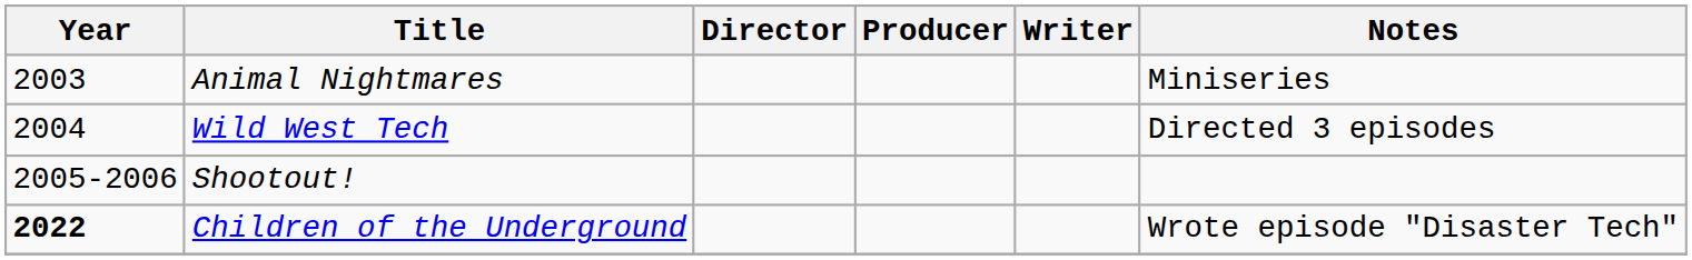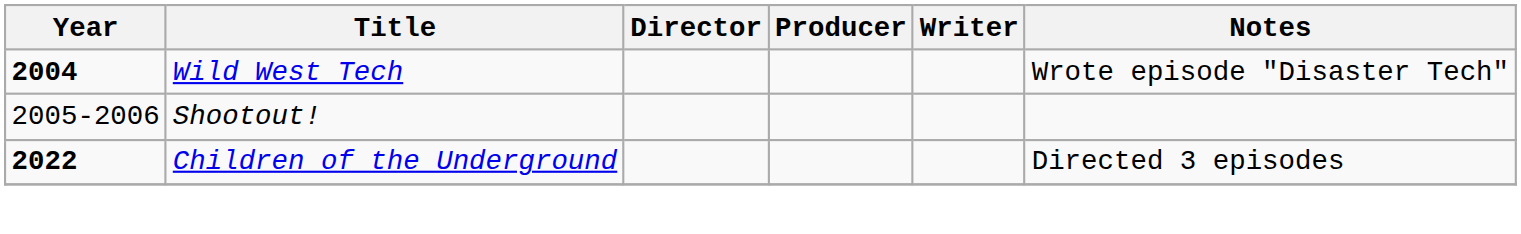 <table class="wikitable">
 <tr>
 <th>Year</th>
 <th>Title</th>
 <th>Director</th>
 <th>Producer</th>
 <th>Writer</th>
 <th>Notes</th>
 </tr>
 <tr>
-<td>2003</td>
-<td><em>Animal Nightmares</em></td>
-<td></td>
-<td></td>
-<td></td>
-<td>Miniseries</td>
-</tr>
-<tr>
-<td>2004</td>
+<td><strong>2004</strong></td>
 <td><em><a href='#'>Wild West Tech</a></em></td>
 <td></td>
 <td></td>
 <td></td>
-<td>Directed 3 episodes</td>
+<td>Wrote episode "Disaster Tech"</td>
 </tr>
 <tr>
 <td>2005-2006</td>
 <td><em>Shootout!</em></td>
 <td></td>
 <td></td>
 <td></td>
 <td></td>
 </tr>
 <tr>
 <td><strong>2022</strong></td>
 <td><em><a href='#'>Children of the Underground</a></em></td>
 <td></td>
 <td></td>
 <td></td>
-<td>Wrote episode "Disaster Tech"</td>
+<td>Directed 3 episodes</td>
 </tr>
 <tr>
 </tr>
 </table>
